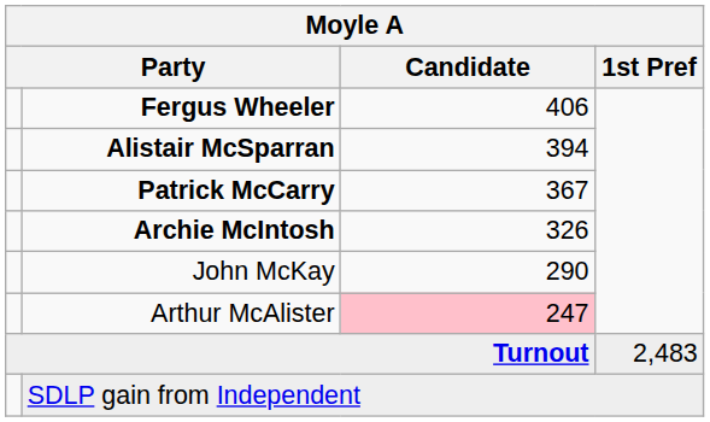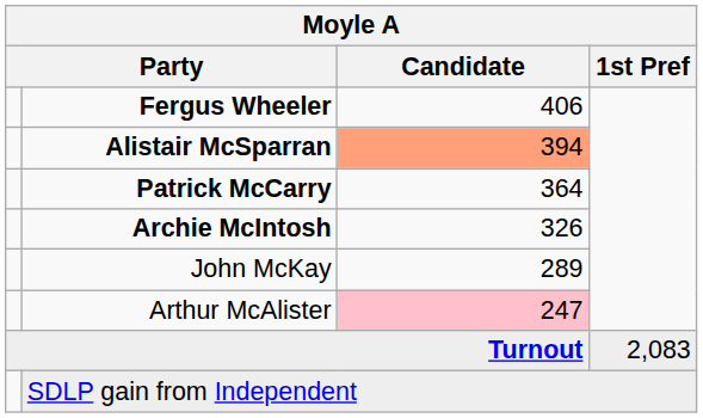 <table class="wikitable">
 <tr>
 <th colspan="4" align="center">Moyle A</th>
 </tr>
 <tr>
 <th colspan="2" align="center" width=200>Party</th>
 <th width=150>Candidate</th>
 <th width=60>1st Pref</th>
 </tr>
 <tr>
 <td></td>
 <td align="right"><strong>Fergus Wheeler</strong></td>
 <td align="right">406</td>
 </tr>
 <tr>
 <td></td>
 <td align="right"><strong>Alistair McSparran</strong></td>
-<td align="right">394</td>
+<td align="right" style="background: lightsalmon;">394</td>
 </tr>
 <tr>
 <td></td>
 <td align="right"><strong>Patrick McCarry</strong></td>
-<td align="right">367</td>
+<td align="right">364</td>
 </tr>
 <tr>
 <td></td>
 <td align="right"><strong>Archie McIntosh</strong></td>
 <td align="right">326</td>
 </tr>
 <tr>
 <td></td>
 <td align="right">John McKay</td>
-<td align="right">290</td>
+<td align="right">289</td>
 </tr>
 <tr>
 <td></td>
 <td align="right">Arthur McAlister</td>
 <td align="right" style="background: pink;">247</td>
 </tr>
 <tr bgcolor="EEEEEE">
 <td colspan=3 align="right"><strong><a href='#'>Turnout</a></strong></td>
-<td align="right">2,483</td>
+<td align="right">2,083</td>
 </tr>
 <tr>
 <td bgcolor=></td>
 <td colspan=3 bgcolor="EEEEEE"><a href='#'>SDLP</a> gain from <a href='#'>Independent</a></td>
 </tr>
 </table>
